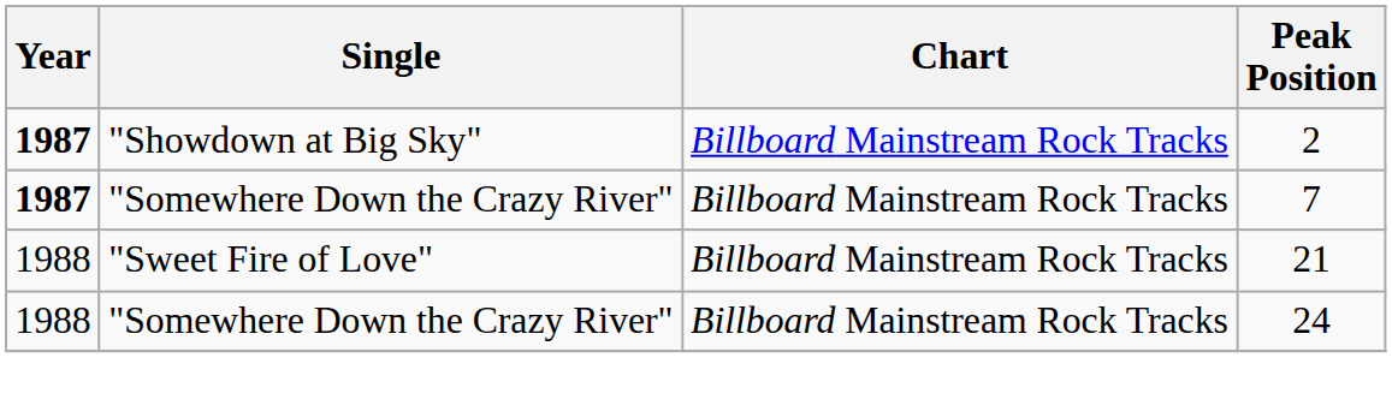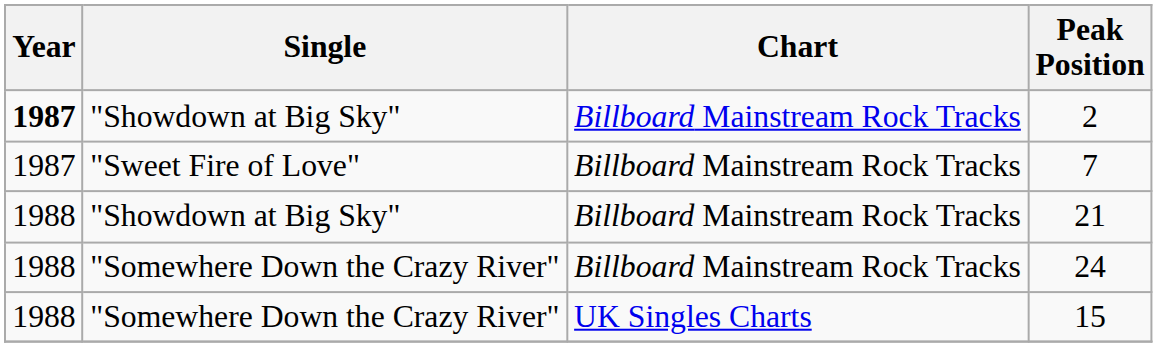 <table class="wikitable">
 <tr>
 <th>Year</th>
 <th>Single</th>
 <th>Chart</th>
 <th>Peak<br>Position</th>
 </tr>
 <tr>
 <td><strong>1987</strong></td>
 <td>"Showdown at Big Sky"</td>
 <td><a href='#'><em>Billboard</em> Mainstream Rock Tracks</a></td>
 <td align="center">2 </td>
 </tr>
 <tr>
-<td><strong>1987</strong></td>
-<td>"Somewhere Down the Crazy River"</td>
+<td>1987</td>
+<td>"Sweet Fire of Love"</td>
 <td><em>Billboard</em> Mainstream Rock Tracks</td>
 <td align="center">7 </td>
 </tr>
 <tr>
 <td>1988</td>
-<td>"Sweet Fire of Love"</td>
+<td>"Showdown at Big Sky"</td>
 <td><em>Billboard</em> Mainstream Rock Tracks</td>
 <td align="center">21 </td>
 </tr>
 <tr>
 <td>1988</td>
 <td>"Somewhere Down the Crazy River"</td>
 <td><em>Billboard</em> Mainstream Rock Tracks</td>
 <td align="center">24 </td>
 </tr>
 <tr>
+<td>1988</td>
+<td>"Somewhere Down the Crazy River"</td>
+<td><a href='#'>UK Singles Charts</a></td>
+<td align="center">15 </td>
+</tr>
+<tr>
 </tr>
 </table>
